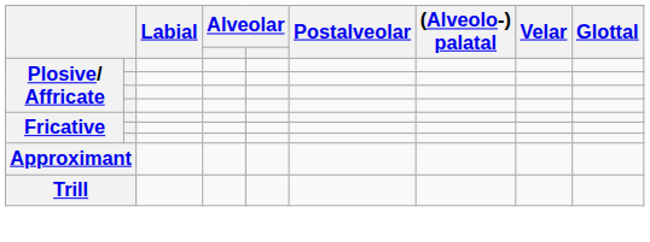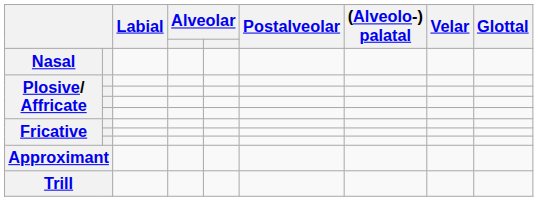 <table class="wikitable" style="text-align:center">
 <tr>
 <th colspan="2" rowspan="2"></th>
 <th rowspan="2"><a href='#'>Labial</a></th>
 <th colspan="2"><a href='#'>Alveolar</a></th>
 <th rowspan="2"><a href='#'>Postalveolar</a></th>
 <th rowspan="2">(<a href='#'>Alveolo</a>-)<br><a href='#'>palatal</a></th>
 <th rowspan="2"><a href='#'>Velar</a></th>
 <th rowspan="2"><a href='#'>Glottal</a></th>
 </tr>
 <tr>
 <th></th>
 <th></th>
+</tr>
+<tr>
+<th><a href='#'>Nasal</a></th>
+<th></th>
+<td></td>
+<td></td>
+<td></td>
+<td></td>
+<td></td>
+<td></td>
+<td></td>
 </tr>
 <tr>
 <th rowspan="4"><a href='#'>Plosive</a>/<br><a href='#'>Affricate</a></th>
 <th></th>
 <td></td>
 <td></td>
 <td></td>
 <td></td>
 <td></td>
 <td></td>
 <td></td>
 </tr>
 <tr>
 <th></th>
 <td></td>
 <td></td>
 <td></td>
 <td></td>
 <td></td>
 <td></td>
 <td></td>
 </tr>
 <tr>
 <th></th>
 <td></td>
 <td></td>
 <td></td>
 <td></td>
 <td></td>
 <td></td>
 <td></td>
 </tr>
 <tr>
 <th></th>
 <td></td>
 <td></td>
 <td></td>
 <td></td>
 <td></td>
 <td></td>
 <td></td>
 </tr>
 <tr>
 <th rowspan="3"><a href='#'>Fricative</a></th>
 <th></th>
 <td></td>
 <td></td>
 <td></td>
 <td></td>
 <td></td>
 <td></td>
 <td></td>
 </tr>
 <tr>
 <th></th>
 <td></td>
 <td></td>
 <td></td>
 <td></td>
 <td></td>
 <td></td>
 <td></td>
 </tr>
 <tr>
 <th></th>
 <td></td>
 <td></td>
 <td></td>
 <td></td>
 <td></td>
 <td></td>
 <td></td>
 </tr>
 <tr>
 <th colspan="2"><a href='#'>Approximant</a></th>
 <td></td>
 <td></td>
 <td></td>
 <td></td>
 <td></td>
 <td></td>
 <td></td>
 </tr>
 <tr>
 <th colspan="2"><a href='#'>Trill</a></th>
 <td></td>
 <td></td>
 <td></td>
 <td></td>
 <td></td>
 <td></td>
 <td></td>
 </tr>
 </table>
